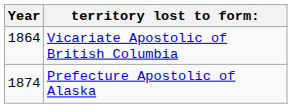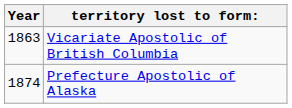 <table class="wikitable">
 <tr>
 <th>Year</th>
 <th width="225">territory lost to form:</th>
 </tr>
 <tr valign="top">
-<td>1864</td>
+<td>1863</td>
 <td><a href='#'>Vicariate Apostolic of British Columbia</a></td>
 </tr>
 <tr>
 <td>1874</td>
 <td><a href='#'>Prefecture Apostolic of Alaska</a></td>
 </tr>
 </table>
